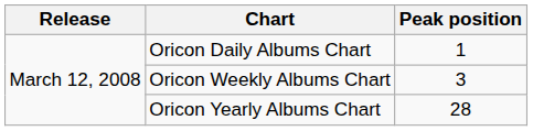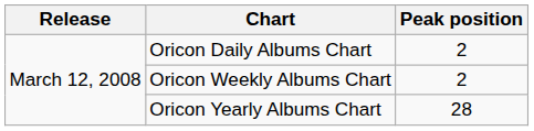 <table class="wikitable">
 <tr>
 <th>Release</th>
 <th>Chart</th>
 <th>Peak position</th>
 </tr>
 <tr>
 <td rowspan="3">March 12, 2008</td>
 <td>Oricon Daily Albums Chart</td>
-<td align="center">1</td>
+<td align="center">2</td>
 </tr>
 <tr>
 <td>Oricon Weekly Albums Chart</td>
-<td align="center">3</td>
+<td align="center">2</td>
 </tr>
 <tr>
 <td>Oricon Yearly Albums Chart</td>
 <td align="center">28</td>
 </tr>
 </table>
